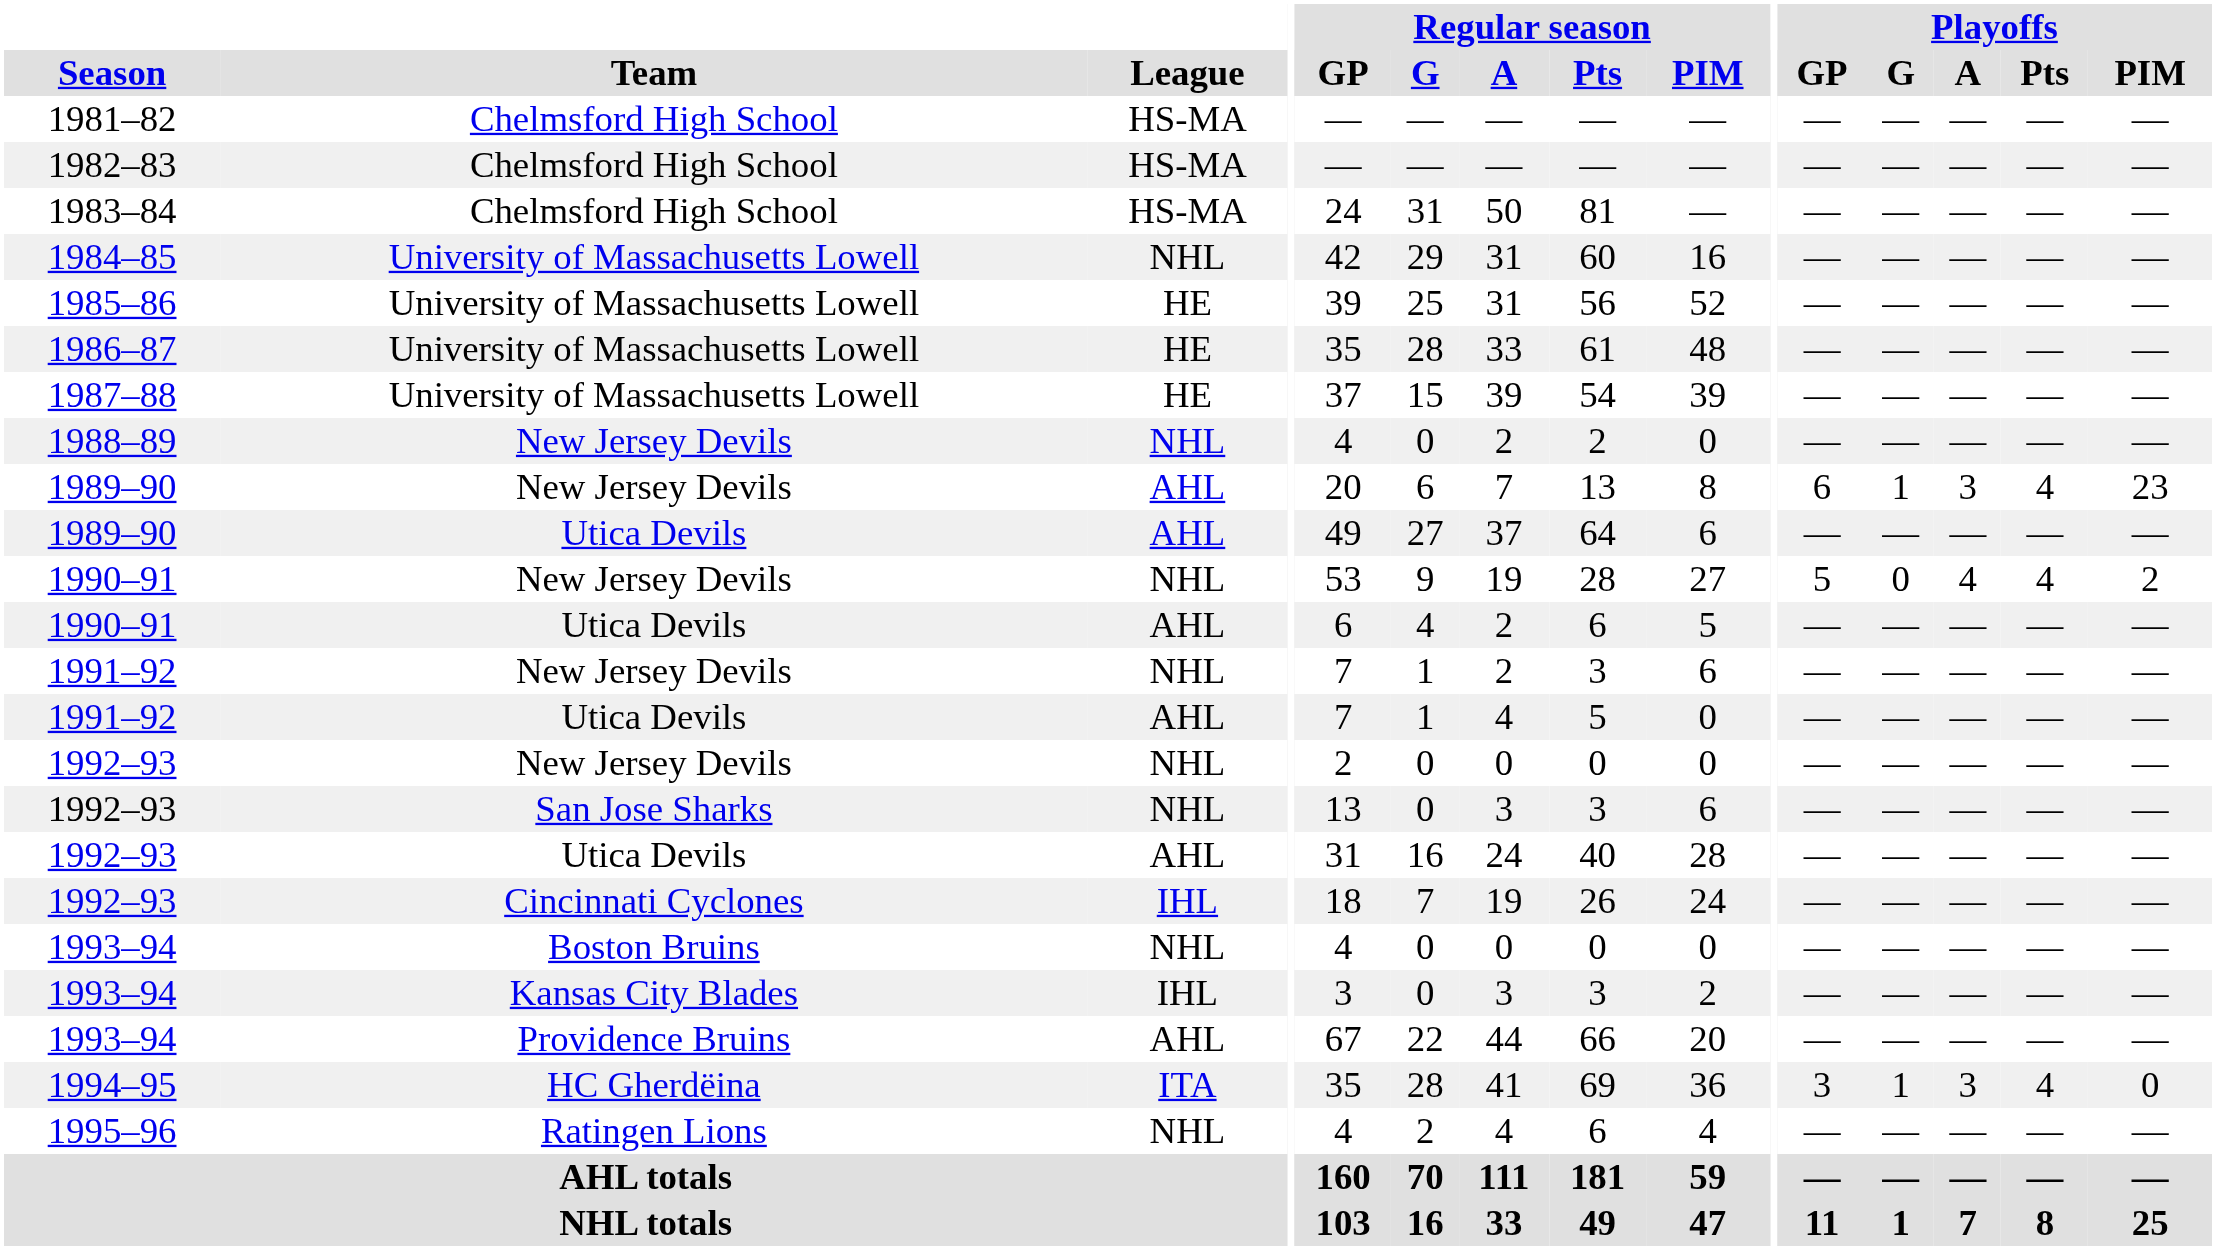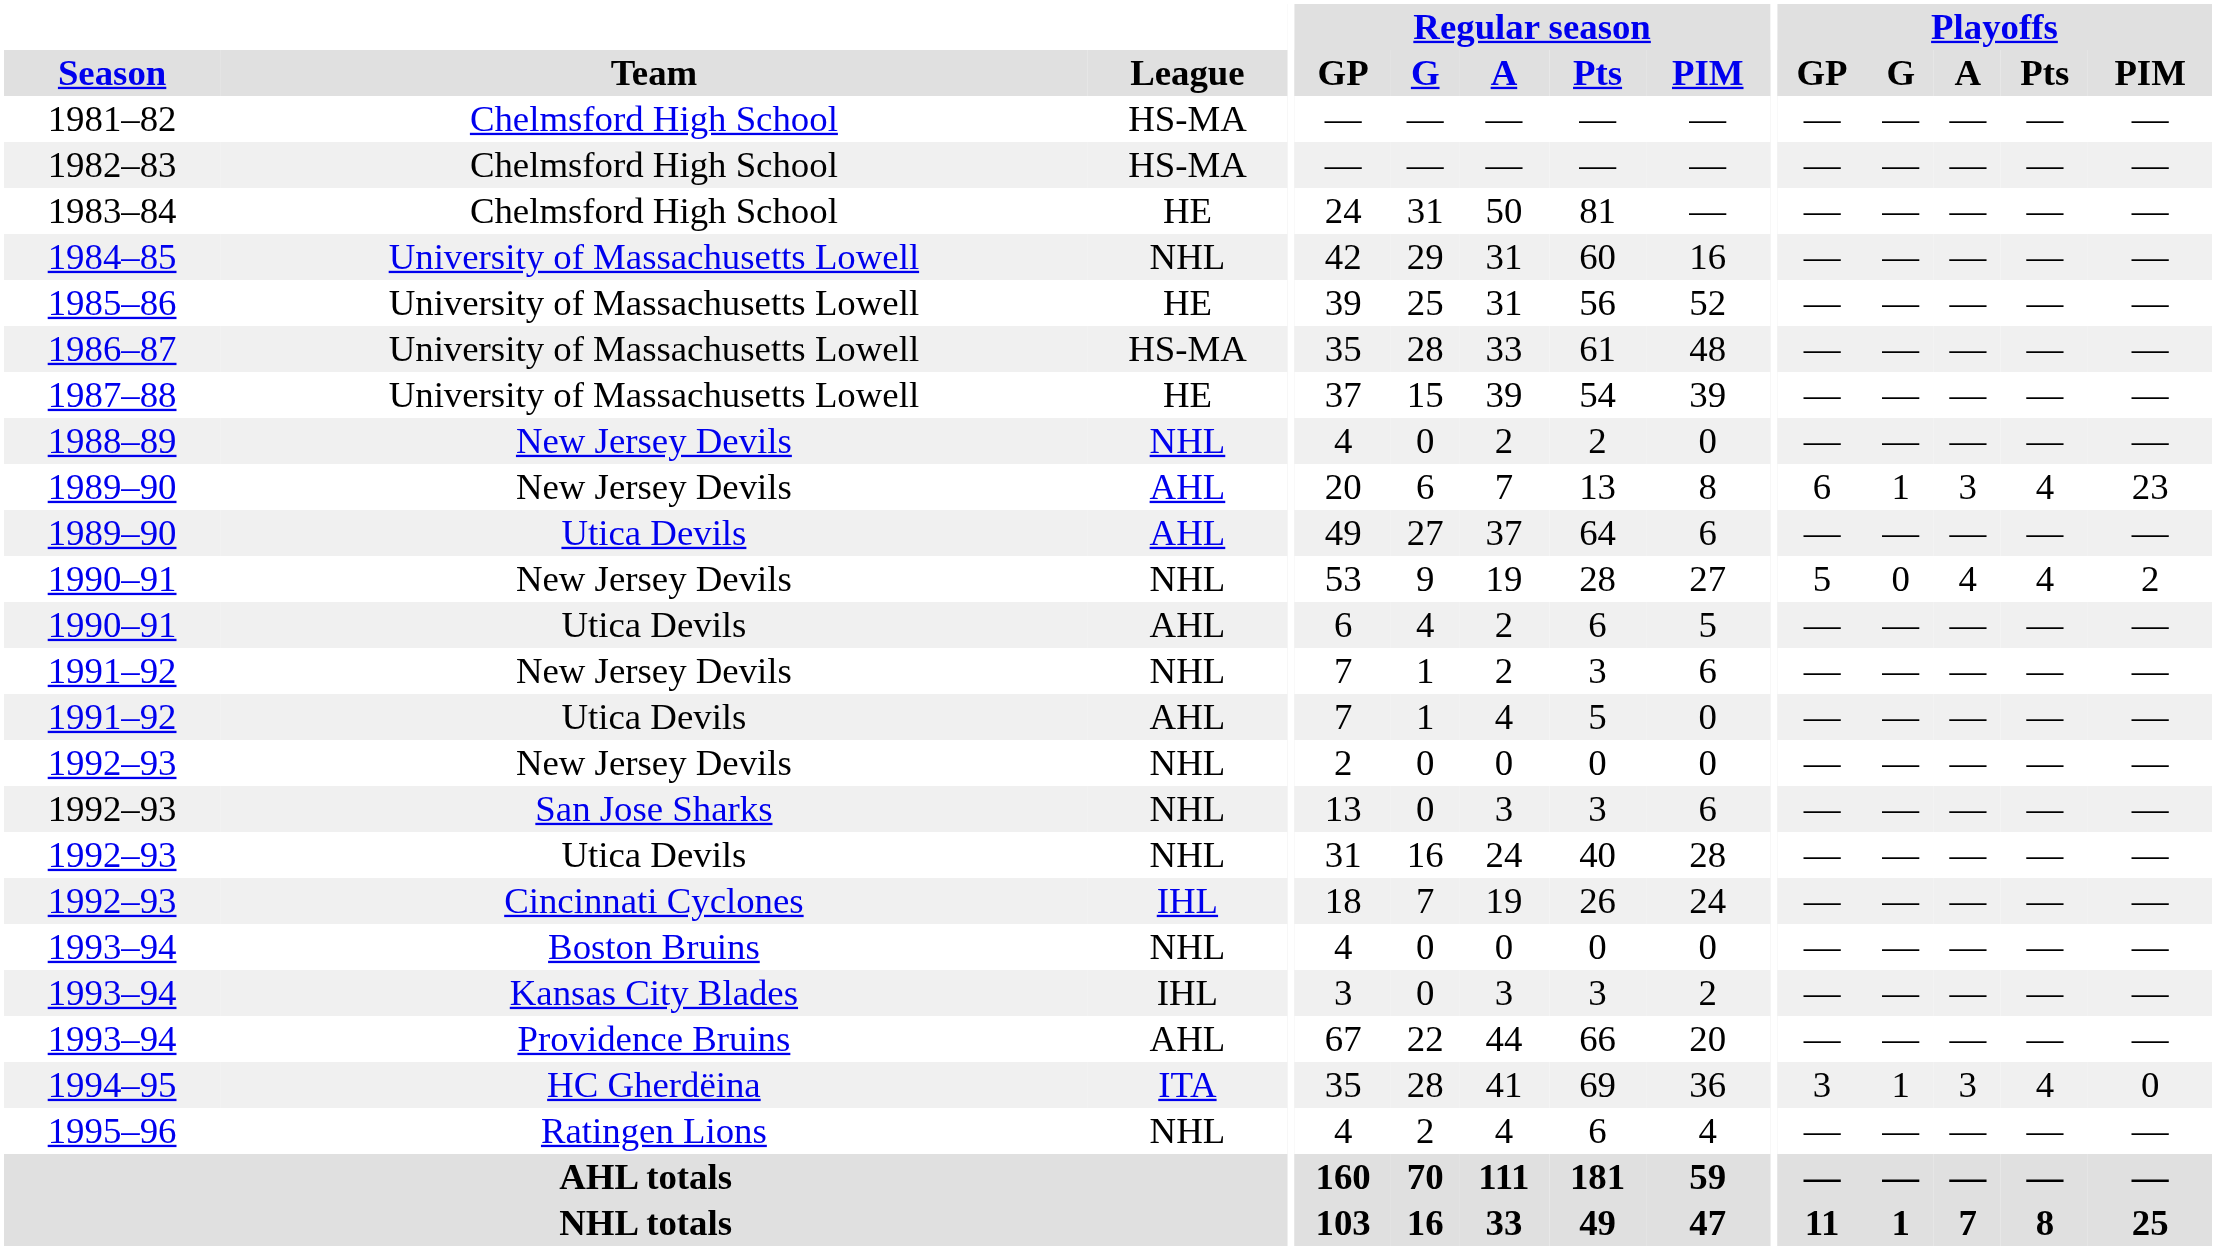 <table border="0" cellpadding="1" cellspacing="0" style="text-align:center; width:60em">
 <tr bgcolor="#e0e0e0">
 <th colspan="3" bgcolor="#ffffff"></th>
 <th rowspan="100" bgcolor="#ffffff"></th>
 <th colspan="5"><a href='#'>Regular season</a></th>
 <th rowspan="100" bgcolor="#ffffff"></th>
 <th colspan="5"><a href='#'>Playoffs</a></th>
 </tr>
 <tr bgcolor="#e0e0e0">
 <th><a href='#'>Season</a></th>
 <th>Team</th>
 <th>League</th>
 <th>GP</th>
 <th><a href='#'>G</a></th>
 <th><a href='#'>A</a></th>
 <th><a href='#'>Pts</a></th>
 <th><a href='#'>PIM</a></th>
 <th>GP</th>
 <th>G</th>
 <th>A</th>
 <th>Pts</th>
 <th>PIM</th>
 </tr>
 <tr>
 <td>1981–82</td>
 <td><a href='#'>Chelmsford High School</a></td>
 <td>HS-MA</td>
 <td>—</td>
 <td>—</td>
 <td>—</td>
 <td>—</td>
 <td>—</td>
 <td>—</td>
 <td>—</td>
 <td>—</td>
 <td>—</td>
 <td>—</td>
 </tr>
 <tr bgcolor="#f0f0f0">
 <td>1982–83</td>
 <td>Chelmsford High School</td>
 <td>HS-MA</td>
 <td>—</td>
 <td>—</td>
 <td>—</td>
 <td>—</td>
 <td>—</td>
 <td>—</td>
 <td>—</td>
 <td>—</td>
 <td>—</td>
 <td>—</td>
 </tr>
 <tr>
 <td>1983–84</td>
 <td>Chelmsford High School</td>
-<td>HS-MA</td>
+<td>HE</td>
 <td>24</td>
 <td>31</td>
 <td>50</td>
 <td>81</td>
 <td>—</td>
 <td>—</td>
 <td>—</td>
 <td>—</td>
 <td>—</td>
 <td>—</td>
 </tr>
 <tr bgcolor="#f0f0f0">
 <td><a href='#'>1984–85</a></td>
 <td><a href='#'>University of Massachusetts Lowell</a></td>
 <td>NHL</td>
 <td>42</td>
 <td>29</td>
 <td>31</td>
 <td>60</td>
 <td>16</td>
 <td>—</td>
 <td>—</td>
 <td>—</td>
 <td>—</td>
 <td>—</td>
 </tr>
 <tr>
 <td><a href='#'>1985–86</a></td>
 <td>University of Massachusetts Lowell</td>
 <td>HE</td>
 <td>39</td>
 <td>25</td>
 <td>31</td>
 <td>56</td>
 <td>52</td>
 <td>—</td>
 <td>—</td>
 <td>—</td>
 <td>—</td>
 <td>—</td>
 </tr>
 <tr bgcolor="#f0f0f0">
 <td><a href='#'>1986–87</a></td>
 <td>University of Massachusetts Lowell</td>
-<td>HE</td>
+<td>HS-MA</td>
 <td>35</td>
 <td>28</td>
 <td>33</td>
 <td>61</td>
 <td>48</td>
 <td>—</td>
 <td>—</td>
 <td>—</td>
 <td>—</td>
 <td>—</td>
 </tr>
 <tr>
 <td><a href='#'>1987–88</a></td>
 <td>University of Massachusetts Lowell</td>
 <td>HE</td>
 <td>37</td>
 <td>15</td>
 <td>39</td>
 <td>54</td>
 <td>39</td>
 <td>—</td>
 <td>—</td>
 <td>—</td>
 <td>—</td>
 <td>—</td>
 </tr>
 <tr bgcolor="#f0f0f0">
 <td><a href='#'>1988–89</a></td>
 <td><a href='#'>New Jersey Devils</a></td>
 <td><a href='#'>NHL</a></td>
 <td>4</td>
 <td>0</td>
 <td>2</td>
 <td>2</td>
 <td>0</td>
 <td>—</td>
 <td>—</td>
 <td>—</td>
 <td>—</td>
 <td>—</td>
 </tr>
 <tr>
 <td><a href='#'>1989–90</a></td>
 <td>New Jersey Devils</td>
 <td><a href='#'>AHL</a></td>
 <td>20</td>
 <td>6</td>
 <td>7</td>
 <td>13</td>
 <td>8</td>
 <td>6</td>
 <td>1</td>
 <td>3</td>
 <td>4</td>
 <td>23</td>
 </tr>
 <tr bgcolor="#f0f0f0">
 <td><a href='#'>1989–90</a></td>
 <td><a href='#'>Utica Devils</a></td>
 <td><a href='#'>AHL</a></td>
 <td>49</td>
 <td>27</td>
 <td>37</td>
 <td>64</td>
 <td>6</td>
 <td>—</td>
 <td>—</td>
 <td>—</td>
 <td>—</td>
 <td>—</td>
 </tr>
 <tr>
 <td><a href='#'>1990–91</a></td>
 <td>New Jersey Devils</td>
 <td>NHL</td>
 <td>53</td>
 <td>9</td>
 <td>19</td>
 <td>28</td>
 <td>27</td>
 <td>5</td>
 <td>0</td>
 <td>4</td>
 <td>4</td>
 <td>2</td>
 </tr>
 <tr bgcolor="#f0f0f0">
 <td><a href='#'>1990–91</a></td>
 <td>Utica Devils</td>
 <td>AHL</td>
 <td>6</td>
 <td>4</td>
 <td>2</td>
 <td>6</td>
 <td>5</td>
 <td>—</td>
 <td>—</td>
 <td>—</td>
 <td>—</td>
 <td>—</td>
 </tr>
 <tr>
 <td><a href='#'>1991–92</a></td>
 <td>New Jersey Devils</td>
 <td>NHL</td>
 <td>7</td>
 <td>1</td>
 <td>2</td>
 <td>3</td>
 <td>6</td>
 <td>—</td>
 <td>—</td>
 <td>—</td>
 <td>—</td>
 <td>—</td>
 </tr>
 <tr bgcolor="#f0f0f0">
 <td><a href='#'>1991–92</a></td>
 <td>Utica Devils</td>
 <td>AHL</td>
 <td>7</td>
 <td>1</td>
 <td>4</td>
 <td>5</td>
 <td>0</td>
 <td>—</td>
 <td>—</td>
 <td>—</td>
 <td>—</td>
 <td>—</td>
 </tr>
 <tr>
 <td><a href='#'>1992–93</a></td>
 <td>New Jersey Devils</td>
 <td>NHL</td>
 <td>2</td>
 <td>0</td>
 <td>0</td>
 <td>0</td>
 <td>0</td>
 <td>—</td>
 <td>—</td>
 <td>—</td>
 <td>—</td>
 <td>—</td>
 </tr>
 <tr bgcolor="#f0f0f0">
 <td>1992–93</td>
 <td><a href='#'>San Jose Sharks</a></td>
 <td>NHL</td>
 <td>13</td>
 <td>0</td>
 <td>3</td>
 <td>3</td>
 <td>6</td>
 <td>—</td>
 <td>—</td>
 <td>—</td>
 <td>—</td>
 <td>—</td>
 </tr>
 <tr>
 <td><a href='#'>1992–93</a></td>
 <td>Utica Devils</td>
-<td>AHL</td>
+<td>NHL</td>
 <td>31</td>
 <td>16</td>
 <td>24</td>
 <td>40</td>
 <td>28</td>
 <td>—</td>
 <td>—</td>
 <td>—</td>
 <td>—</td>
 <td>—</td>
 </tr>
 <tr bgcolor="#f0f0f0">
 <td><a href='#'>1992–93</a></td>
 <td><a href='#'>Cincinnati Cyclones</a></td>
 <td><a href='#'>IHL</a></td>
 <td>18</td>
 <td>7</td>
 <td>19</td>
 <td>26</td>
 <td>24</td>
 <td>—</td>
 <td>—</td>
 <td>—</td>
 <td>—</td>
 <td>—</td>
 </tr>
 <tr>
 <td><a href='#'>1993–94</a></td>
 <td><a href='#'>Boston Bruins</a></td>
 <td>NHL</td>
 <td>4</td>
 <td>0</td>
 <td>0</td>
 <td>0</td>
 <td>0</td>
 <td>—</td>
 <td>—</td>
 <td>—</td>
 <td>—</td>
 <td>—</td>
 </tr>
 <tr bgcolor="#f0f0f0">
 <td><a href='#'>1993–94</a></td>
 <td><a href='#'>Kansas City Blades</a></td>
 <td>IHL</td>
 <td>3</td>
 <td>0</td>
 <td>3</td>
 <td>3</td>
 <td>2</td>
 <td>—</td>
 <td>—</td>
 <td>—</td>
 <td>—</td>
 <td>—</td>
 </tr>
 <tr>
 <td><a href='#'>1993–94</a></td>
 <td><a href='#'>Providence Bruins</a></td>
 <td>AHL</td>
 <td>67</td>
 <td>22</td>
 <td>44</td>
 <td>66</td>
 <td>20</td>
 <td>—</td>
 <td>—</td>
 <td>—</td>
 <td>—</td>
 <td>—</td>
 </tr>
 <tr bgcolor="#f0f0f0">
 <td><a href='#'>1994–95</a></td>
 <td><a href='#'>HC Gherdëina</a></td>
 <td><a href='#'>ITA</a></td>
 <td>35</td>
 <td>28</td>
 <td>41</td>
 <td>69</td>
 <td>36</td>
 <td>3</td>
 <td>1</td>
 <td>3</td>
 <td>4</td>
 <td>0</td>
 </tr>
 <tr>
 <td><a href='#'>1995–96</a></td>
 <td><a href='#'>Ratingen Lions</a></td>
 <td>NHL</td>
 <td>4</td>
 <td>2</td>
 <td>4</td>
 <td>6</td>
 <td>4</td>
 <td>—</td>
 <td>—</td>
 <td>—</td>
 <td>—</td>
 <td>—</td>
 </tr>
 <tr bgcolor="#e0e0e0">
 <th colspan="3">AHL totals</th>
 <th>160</th>
 <th>70</th>
 <th>111</th>
 <th>181</th>
 <th>59</th>
 <th>—</th>
 <th>—</th>
 <th>—</th>
 <th>—</th>
 <th>—</th>
 </tr>
 <tr bgcolor="#e0e0e0">
 <th colspan="3">NHL totals</th>
 <th>103</th>
 <th>16</th>
 <th>33</th>
 <th>49</th>
 <th>47</th>
 <th>11</th>
 <th>1</th>
 <th>7</th>
 <th>8</th>
 <th>25</th>
 </tr>
 </table>
